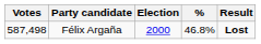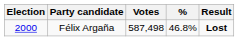 <table class=wikitable style=text-align:center>
 <tr>
+<th>Election</th>
+<th>Party candidate</th>
 <th><strong>Votes</strong></th>
-<th>Party candidate</th>
-<th>Election</th>
 <th><strong>%</strong></th>
 <th>Result</th>
 </tr>
 <tr>
+<td><a href='#'>2000</a></td>
+<td>Félix Argaña</td>
 <td>587,498</td>
-<td>Félix Argaña</td>
-<td><a href='#'>2000</a></td>
 <td>46.8%</td>
 <td><strong>Lost</strong> </td>
 </tr>
 </table>
